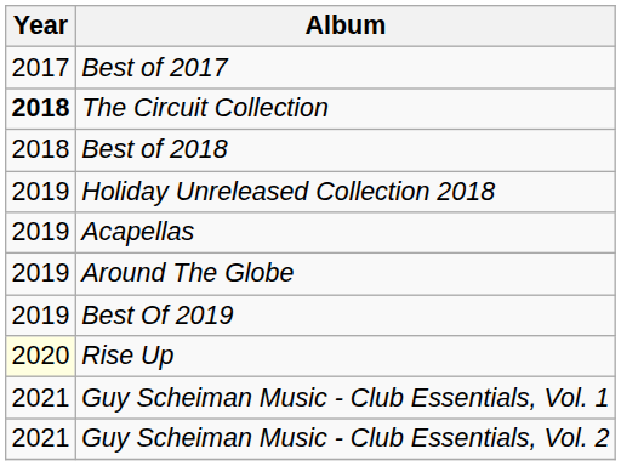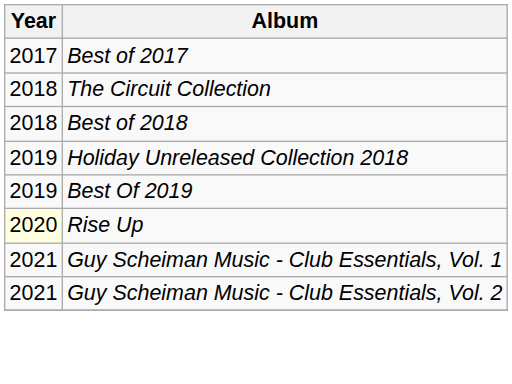 <table class="wikitable">
 <tr>
 <th>Year</th>
 <th>Album</th>
 </tr>
 <tr>
 <td>2017</td>
 <td><em>Best of 2017</em></td>
 </tr>
 <tr>
-<td><strong>2018</strong></td>
+<td>2018</td>
 <td><em>The Circuit Collection</em></td>
 </tr>
 <tr>
 <td>2018</td>
 <td><em>Best of 2018</em></td>
 </tr>
 <tr>
 <td>2019</td>
 <td><em>Holiday Unreleased Collection 2018</em></td>
-</tr>
-<tr>
-<td>2019</td>
-<td><em>Acapellas</em></td>
-</tr>
-<tr>
-<td>2019</td>
-<td><em>Around The Globe</em></td>
 </tr>
 <tr>
 <td>2019</td>
 <td><em>Best Of 2019</em></td>
 </tr>
 <tr>
 <td style="background: lightyellow;">2020</td>
 <td><em>Rise Up</em></td>
 </tr>
 <tr>
 <td>2021</td>
 <td><em>Guy Scheiman Music - Club Essentials, Vol. 1</em></td>
 </tr>
 <tr>
 <td>2021</td>
 <td><em>Guy Scheiman Music - Club Essentials, Vol. 2</em></td>
 </tr>
 <tr>
 </tr>
 </table>
